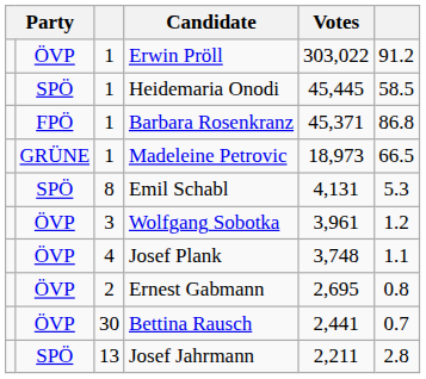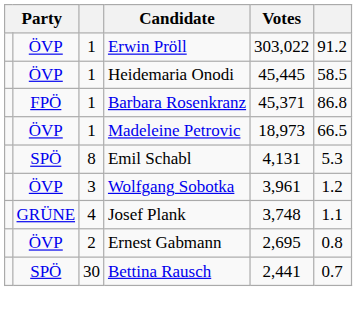 <table class="wikitable" style="font-size:90%; text-align:center">
 <tr>
 <th colspan=2>Party</th>
 <th></th>
 <th>Candidate</th>
 <th>Votes</th>
 <th></th>
 </tr>
 <tr>
 <td bgcolor=></td>
 <td><a href='#'>ÖVP</a></td>
 <td>1</td>
 <td align=left><a href='#'>Erwin Pröll</a></td>
 <td>303,022</td>
 <td>91.2</td>
 </tr>
 <tr>
 <td bgcolor=></td>
-<td><a href='#'>SPÖ</a></td>
+<td><a href='#'>ÖVP</a></td>
 <td>1</td>
 <td align=left>Heidemaria Onodi</td>
 <td>45,445</td>
 <td>58.5</td>
 </tr>
 <tr>
 <td bgcolor=></td>
 <td><a href='#'>FPÖ</a></td>
 <td>1</td>
 <td align=left><a href='#'>Barbara Rosenkranz</a></td>
 <td>45,371</td>
 <td>86.8</td>
 </tr>
 <tr>
 <td bgcolor=></td>
-<td><a href='#'>GRÜNE</a></td>
+<td><a href='#'>ÖVP</a></td>
 <td>1</td>
 <td align=left><a href='#'>Madeleine Petrovic</a></td>
 <td>18,973</td>
 <td>66.5</td>
 </tr>
 <tr>
 <td bgcolor=></td>
 <td><a href='#'>SPÖ</a></td>
 <td>8</td>
 <td align=left>Emil Schabl</td>
 <td>4,131</td>
 <td>5.3</td>
 </tr>
 <tr>
 <td bgcolor=></td>
 <td><a href='#'>ÖVP</a></td>
 <td>3</td>
 <td align=left><a href='#'>Wolfgang Sobotka</a></td>
 <td>3,961</td>
 <td>1.2</td>
 </tr>
 <tr>
 <td bgcolor=></td>
-<td><a href='#'>ÖVP</a></td>
+<td><a href='#'>GRÜNE</a></td>
 <td>4</td>
 <td align=left>Josef Plank</td>
 <td>3,748</td>
 <td>1.1</td>
 </tr>
 <tr>
 <td bgcolor=></td>
 <td><a href='#'>ÖVP</a></td>
 <td>2</td>
 <td align=left>Ernest Gabmann</td>
 <td>2,695</td>
 <td>0.8</td>
 </tr>
 <tr>
 <td bgcolor=></td>
-<td><a href='#'>ÖVP</a></td>
+<td><a href='#'>SPÖ</a></td>
 <td>30</td>
 <td align=left><a href='#'>Bettina Rausch</a></td>
 <td>2,441</td>
 <td>0.7</td>
 </tr>
-<tr>
-<td bgcolor=></td>
-<td><a href='#'>SPÖ</a></td>
-<td>13</td>
-<td align=left>Josef Jahrmann</td>
-<td>2,211</td>
-<td>2.8</td>
-</tr>
 </table>
